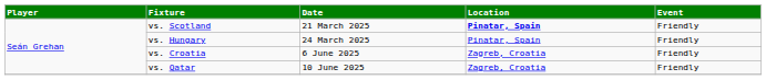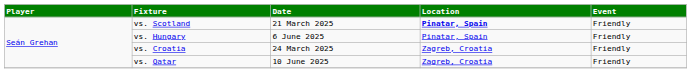 <table class="wikitable" style="width:90%;">
 <tr>
 <th style="background:green; color:white; text-align:left;">Player</th>
 <th style="background:green; color:white; text-align:left;">Fixture</th>
 <th style="background:green; color:white; text-align:left;">Date</th>
 <th style="background:green; color:white; text-align:left;">Location</th>
 <th style="background:green; color:white; text-align:left;">Event</th>
 </tr>
 <tr>
 <td rowspan="4"><a href='#'>Seán Grehan</a></td>
 <td>vs.  <a href='#'>Scotland</a></td>
 <td>21 March 2025</td>
 <td><strong><a href='#'>Pinatar, Spain</a></strong></td>
 <td>Friendly</td>
 </tr>
 <tr>
 <td>vs.  <a href='#'>Hungary</a></td>
-<td>24 March 2025</td>
+<td>6 June 2025</td>
 <td><a href='#'>Pinatar, Spain</a></td>
 <td>Friendly</td>
 </tr>
 <tr>
 <td>vs.  <a href='#'>Croatia</a></td>
-<td>6 June 2025</td>
+<td>24 March 2025</td>
 <td><a href='#'>Zagreb, Croatia</a></td>
 <td>Friendly</td>
 </tr>
 <tr>
 <td>vs.  <a href='#'>Qatar</a></td>
 <td>10 June 2025</td>
 <td><a href='#'>Zagreb, Croatia</a></td>
 <td>Friendly</td>
 </tr>
 <tr>
 </tr>
 </table>
